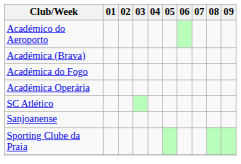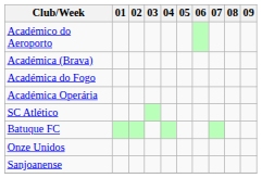 <table class="wikitable sortable">
 <tr>
 <th width="150" align=center>Club/Week</th>
 <th align=center>01</th>
 <th align=center>02</th>
 <th align=center>03</th>
 <th align=center>04</th>
 <th align=center>05</th>
 <th align=center>06</th>
 <th align=center>07</th>
 <th align=center>08</th>
 <th align=center>09</th>
 </tr>
 <tr>
 <td align="left"><a href='#'>Académico do Aeroporto</a></td>
 <td></td>
 <td></td>
 <td></td>
 <td></td>
 <td></td>
 <td style="background: #B9FFB9"></td>
 <td></td>
 <td></td>
 <td></td>
 </tr>
 <tr>
 <td align="left"><a href='#'>Académica (Brava)</a></td>
 <td></td>
 <td></td>
 <td></td>
 <td></td>
 <td></td>
 <td></td>
 <td></td>
 <td></td>
 <td></td>
 </tr>
 <tr>
 <td align="left"><a href='#'>Académica do Fogo</a></td>
 <td></td>
 <td></td>
 <td></td>
 <td></td>
 <td></td>
 <td></td>
 <td></td>
 <td></td>
 <td></td>
 </tr>
 <tr>
 <td align="left"><a href='#'>Académica Operária</a></td>
 <td></td>
 <td></td>
 <td></td>
 <td></td>
 <td></td>
 <td></td>
 <td></td>
 <td></td>
 <td></td>
 </tr>
 <tr>
 <td align="left"><a href='#'>SC Atlético</a></td>
 <td></td>
 <td></td>
 <td style="background: #B9FFB9"></td>
 <td></td>
 <td></td>
 <td></td>
 <td></td>
 <td></td>
 <td></td>
 </tr>
 <tr>
+<td align="left"><a href='#'>Batuque FC</a></td>
+<td style="background: #B9FFB9"></td>
+<td style="background: #B9FFB9"></td>
+<td></td>
+<td style="background: #B9FFB9"></td>
+<td></td>
+<td></td>
+<td style="background: #B9FFB9"></td>
+<td></td>
+<td></td>
+</tr>
+<tr>
+<td align="left"><a href='#'>Onze Unidos</a></td>
+<td></td>
+<td></td>
+<td></td>
+<td></td>
+<td></td>
+<td></td>
+<td></td>
+<td></td>
+<td></td>
+</tr>
+<tr>
 <td align="left"><a href='#'>Sanjoanense</a></td>
 <td></td>
 <td></td>
 <td></td>
 <td></td>
 <td></td>
 <td></td>
 <td></td>
 <td></td>
 <td></td>
 </tr>
 <tr>
-<td align="left"><a href='#'>Sporting Clube da Praia</a></td>
-<td></td>
-<td></td>
-<td></td>
-<td></td>
-<td style="background: #B9FFB9"></td>
-<td></td>
-<td></td>
-<td style="background: #B9FFB9"></td>
-<td style="background: #B9FFB9"></td>
-</tr>
-<tr>
 </tr>
 </table>
